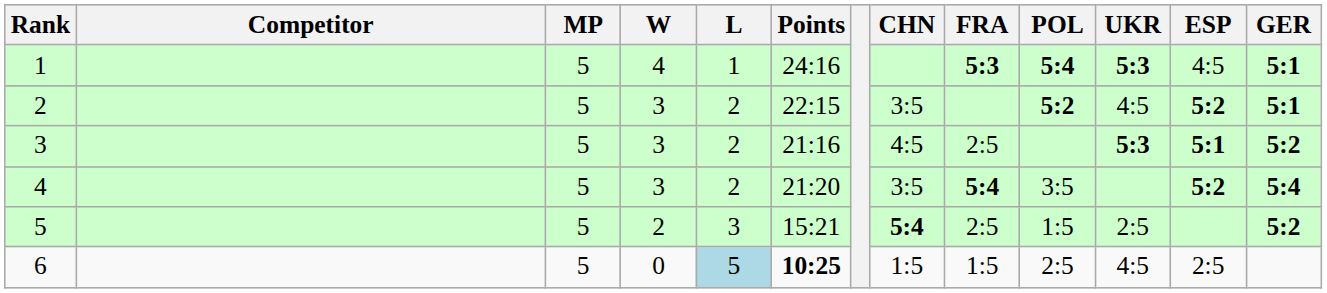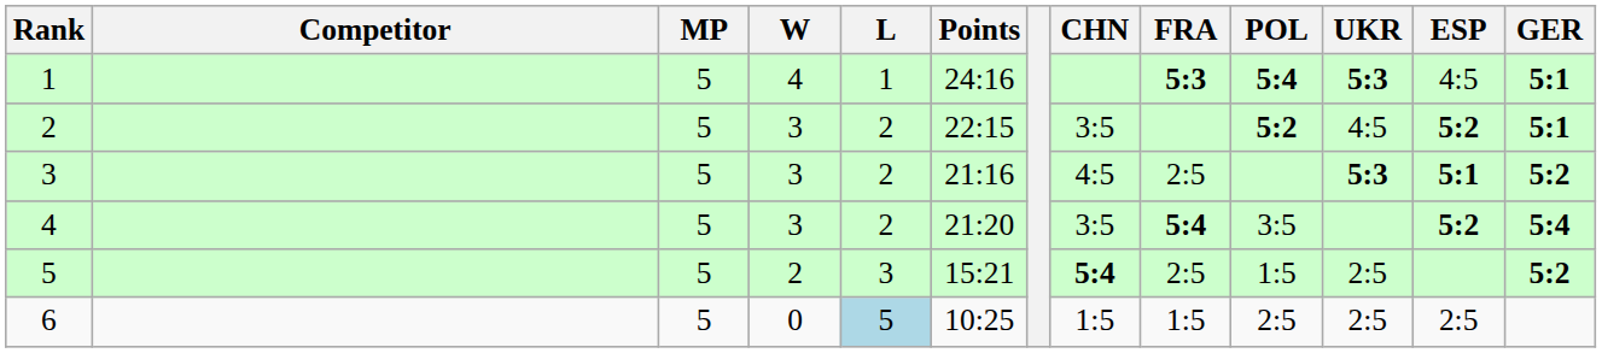 <table class="wikitable" style="text-align:center">
 <tr>
 <th>Rank</th>
 <th style="width:18em">Competitor</th>
 <th style="width:2.5em">MP</th>
 <th style="width:2.5em">W</th>
 <th style="width:2.5em">L</th>
 <th>Points</th>
 <th rowspan="7"> </th>
 <th style="width:2.5em">CHN</th>
 <th style="width:2.5em">FRA</th>
 <th style="width:2.5em">POL</th>
 <th style="width:2.5em">UKR</th>
 <th style="width:2.5em">ESP</th>
 <th style="width:2.5em">GER</th>
 </tr>
 <tr style="background:#cfc;">
 <td>1</td>
 <td style="text-align:left"></td>
 <td>5</td>
 <td>4</td>
 <td>1</td>
 <td>24:16</td>
 <td></td>
 <td><strong>5:3</strong></td>
 <td><strong>5:4</strong></td>
 <td><strong>5:3</strong></td>
 <td>4:5</td>
 <td><strong>5:1</strong></td>
 </tr>
 <tr style="background:#cfc;">
 <td>2</td>
 <td style="text-align:left"></td>
 <td>5</td>
 <td>3</td>
 <td>2</td>
 <td>22:15</td>
 <td>3:5</td>
 <td></td>
 <td><strong>5:2</strong></td>
 <td>4:5</td>
 <td><strong>5:2</strong></td>
 <td><strong>5:1</strong></td>
 </tr>
 <tr style="background:#cfc;">
 <td>3</td>
 <td style="text-align:left"></td>
 <td>5</td>
 <td>3</td>
 <td>2</td>
 <td>21:16</td>
 <td>4:5</td>
 <td>2:5</td>
 <td></td>
 <td><strong>5:3</strong></td>
 <td><strong>5:1</strong></td>
 <td><strong>5:2</strong></td>
 </tr>
 <tr style="background:#cfc;">
 <td>4</td>
 <td style="text-align:left"></td>
 <td>5</td>
 <td>3</td>
 <td>2</td>
 <td>21:20</td>
 <td>3:5</td>
 <td><strong>5:4</strong></td>
 <td>3:5</td>
 <td></td>
 <td><strong>5:2</strong></td>
 <td><strong>5:4</strong></td>
 </tr>
 <tr style="background:#cfc;">
 <td>5</td>
 <td style="text-align:left"></td>
 <td>5</td>
 <td>2</td>
 <td>3</td>
 <td>15:21</td>
 <td><strong>5:4</strong></td>
 <td>2:5</td>
 <td>1:5</td>
 <td>2:5</td>
 <td></td>
 <td><strong>5:2</strong></td>
 </tr>
 <tr>
 <td>6</td>
 <td style="text-align:left"></td>
 <td>5</td>
 <td>0</td>
 <td style="background: lightblue;">5</td>
-<td><strong>10:25</strong></td>
+<td>10:25</td>
 <td>1:5</td>
 <td>1:5</td>
 <td>2:5</td>
-<td>4:5</td>
+<td>2:5</td>
 <td>2:5</td>
 <td></td>
 </tr>
 </table>
